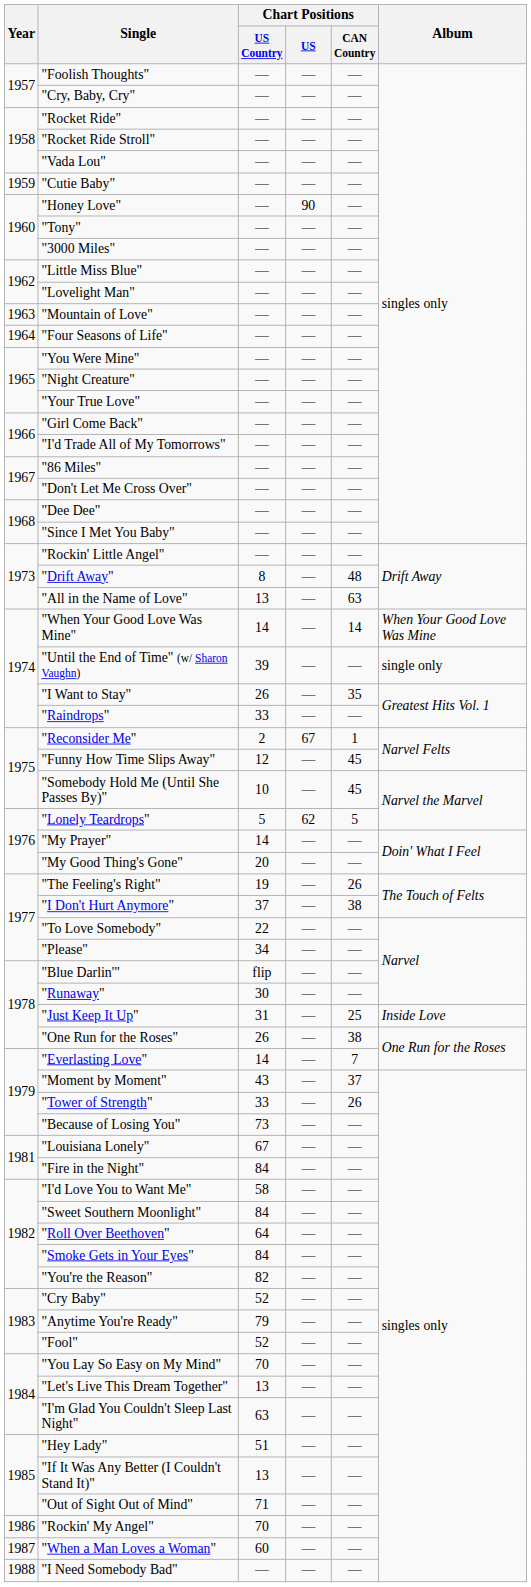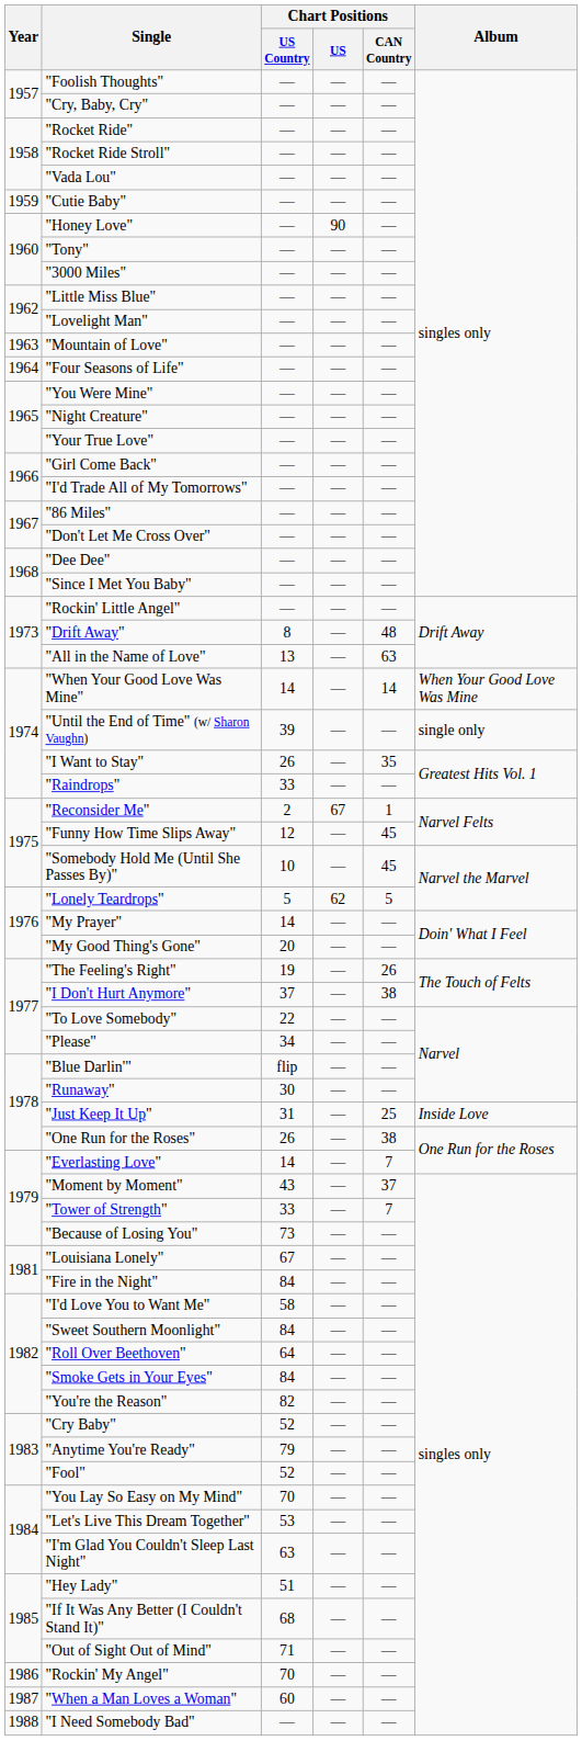 <table class="wikitable">
 <tr>
 <th rowspan="2">Year</th>
 <th rowspan="2">Single</th>
 <th colspan="3">Chart Positions</th>
 <th rowspan="2">Album</th>
 </tr>
 <tr>
 <th width="45"><small><a href='#'>US Country</a></small></th>
 <th width="45"><small><a href='#'>US</a></small></th>
 <th width="45"><small>CAN Country</small></th>
 </tr>
 <tr>
 <td rowspan="2">1957</td>
 <td>"Foolish Thoughts"</td>
 <td align="center">—</td>
 <td align="center">—</td>
 <td align="center">—</td>
 <td rowspan="22">singles only</td>
 </tr>
 <tr>
 <td>"Cry, Baby, Cry"</td>
 <td align="center">—</td>
 <td align="center">—</td>
 <td align="center">—</td>
 </tr>
 <tr>
 <td rowspan="3">1958</td>
 <td>"Rocket Ride"</td>
 <td align="center">—</td>
 <td align="center">—</td>
 <td align="center">—</td>
 </tr>
 <tr>
 <td>"Rocket Ride Stroll"</td>
 <td align="center">—</td>
 <td align="center">—</td>
 <td align="center">—</td>
 </tr>
 <tr>
 <td>"Vada Lou"</td>
 <td align="center">—</td>
 <td align="center">—</td>
 <td align="center">—</td>
 </tr>
 <tr>
 <td>1959</td>
 <td>"Cutie Baby"</td>
 <td align="center">—</td>
 <td align="center">—</td>
 <td align="center">—</td>
 </tr>
 <tr>
 <td rowspan="3">1960</td>
 <td>"Honey Love"</td>
 <td align="center">—</td>
 <td align="center">90</td>
 <td align="center">—</td>
 </tr>
 <tr>
 <td>"Tony"</td>
 <td align="center">—</td>
 <td align="center">—</td>
 <td align="center">—</td>
 </tr>
 <tr>
 <td>"3000 Miles"</td>
 <td align="center">—</td>
 <td align="center">—</td>
 <td align="center">—</td>
 </tr>
 <tr>
 <td rowspan="2">1962</td>
 <td>"Little Miss Blue"</td>
 <td align="center">—</td>
 <td align="center">—</td>
 <td align="center">—</td>
 </tr>
 <tr>
 <td>"Lovelight Man"</td>
 <td align="center">—</td>
 <td align="center">—</td>
 <td align="center">—</td>
 </tr>
 <tr>
 <td>1963</td>
 <td>"Mountain of Love"</td>
 <td align="center">—</td>
 <td align="center">—</td>
 <td align="center">—</td>
 </tr>
 <tr>
 <td>1964</td>
 <td>"Four Seasons of Life"</td>
 <td align="center">—</td>
 <td align="center">—</td>
 <td align="center">—</td>
 </tr>
 <tr>
 <td rowspan="3">1965</td>
 <td>"You Were Mine"</td>
 <td align="center">—</td>
 <td align="center">—</td>
 <td align="center">—</td>
 </tr>
 <tr>
 <td>"Night Creature"</td>
 <td align="center">—</td>
 <td align="center">—</td>
 <td align="center">—</td>
 </tr>
 <tr>
 <td>"Your True Love"</td>
 <td align="center">—</td>
 <td align="center">—</td>
 <td align="center">—</td>
 </tr>
 <tr>
 <td rowspan="2">1966</td>
 <td>"Girl Come Back"</td>
 <td align="center">—</td>
 <td align="center">—</td>
 <td align="center">—</td>
 </tr>
 <tr>
 <td>"I'd Trade All of My Tomorrows"</td>
 <td align="center">—</td>
 <td align="center">—</td>
 <td align="center">—</td>
 </tr>
 <tr>
 <td rowspan="2">1967</td>
 <td>"86 Miles"</td>
 <td align="center">—</td>
 <td align="center">—</td>
 <td align="center">—</td>
 </tr>
 <tr>
 <td>"Don't Let Me Cross Over"</td>
 <td align="center">—</td>
 <td align="center">—</td>
 <td align="center">—</td>
 </tr>
 <tr>
 <td rowspan="2">1968</td>
 <td>"Dee Dee"</td>
 <td align="center">—</td>
 <td align="center">—</td>
 <td align="center">—</td>
 </tr>
 <tr>
 <td>"Since I Met You Baby"</td>
 <td align="center">—</td>
 <td align="center">—</td>
 <td align="center">—</td>
 </tr>
 <tr>
 <td rowspan="3">1973</td>
 <td>"Rockin' Little Angel"</td>
 <td align="center">—</td>
 <td align="center">—</td>
 <td align="center">—</td>
 <td rowspan="3"><em>Drift Away</em></td>
 </tr>
 <tr>
 <td>"<a href='#'>Drift Away</a>"</td>
 <td align="center">8</td>
 <td align="center">—</td>
 <td align="center">48</td>
 </tr>
 <tr>
 <td>"All in the Name of Love"</td>
 <td align="center">13</td>
 <td align="center">—</td>
 <td align="center">63</td>
 </tr>
 <tr>
 <td rowspan="4">1974</td>
 <td>"When Your Good Love Was Mine"</td>
 <td align="center">14</td>
 <td align="center">—</td>
 <td align="center">14</td>
 <td><em>When Your Good Love Was Mine</em></td>
 </tr>
 <tr>
 <td>"Until the End of Time" <small>(w/ <a href='#'>Sharon Vaughn</a>)</small></td>
 <td align="center">39</td>
 <td align="center">—</td>
 <td align="center">—</td>
 <td>single only</td>
 </tr>
 <tr>
 <td>"I Want to Stay"</td>
 <td align="center">26</td>
 <td align="center">—</td>
 <td align="center">35</td>
 <td rowspan="2"><em>Greatest Hits Vol. 1</em></td>
 </tr>
 <tr>
 <td>"<a href='#'>Raindrops</a>"</td>
 <td align="center">33</td>
 <td align="center">—</td>
 <td align="center">—</td>
 </tr>
 <tr>
 <td rowspan="3">1975</td>
 <td>"<a href='#'>Reconsider Me</a>"</td>
 <td align="center">2</td>
 <td align="center">67</td>
 <td align="center">1</td>
 <td rowspan="2"><em>Narvel Felts</em></td>
 </tr>
 <tr>
 <td>"Funny How Time Slips Away"</td>
 <td align="center">12</td>
 <td align="center">—</td>
 <td align="center">45</td>
 </tr>
 <tr>
 <td>"Somebody Hold Me (Until She Passes By)"</td>
 <td align="center">10</td>
 <td align="center">—</td>
 <td align="center">45</td>
 <td rowspan="2"><em>Narvel the Marvel</em></td>
 </tr>
 <tr>
 <td rowspan="3">1976</td>
 <td>"<a href='#'>Lonely Teardrops</a>"</td>
 <td align="center">5</td>
 <td align="center">62</td>
 <td align="center">5</td>
 </tr>
 <tr>
 <td>"My Prayer"</td>
 <td align="center">14</td>
 <td align="center">—</td>
 <td align="center">—</td>
 <td rowspan="2"><em>Doin' What I Feel</em></td>
 </tr>
 <tr>
 <td>"My Good Thing's Gone"</td>
 <td align="center">20</td>
 <td align="center">—</td>
 <td align="center">—</td>
 </tr>
 <tr>
 <td rowspan="4">1977</td>
 <td>"The Feeling's Right"</td>
 <td align="center">19</td>
 <td align="center">—</td>
 <td align="center">26</td>
 <td rowspan="2"><em>The Touch of Felts</em></td>
 </tr>
 <tr>
 <td>"<a href='#'>I Don't Hurt Anymore</a>"</td>
 <td align="center">37</td>
 <td align="center">—</td>
 <td align="center">38</td>
 </tr>
 <tr>
 <td>"To Love Somebody"</td>
 <td align="center">22</td>
 <td align="center">—</td>
 <td align="center">—</td>
 <td rowspan="4"><em>Narvel</em></td>
 </tr>
 <tr>
 <td>"Please"</td>
 <td align="center">34</td>
 <td align="center">—</td>
 <td align="center">—</td>
 </tr>
 <tr>
 <td rowspan="4">1978</td>
 <td>"Blue Darlin'"</td>
 <td align="center">flip</td>
 <td align="center">—</td>
 <td align="center">—</td>
 </tr>
 <tr>
 <td>"<a href='#'>Runaway</a>"</td>
 <td align="center">30</td>
 <td align="center">—</td>
 <td align="center">—</td>
 </tr>
 <tr>
 <td>"<a href='#'>Just Keep It Up</a>"</td>
 <td align="center">31</td>
 <td align="center">—</td>
 <td align="center">25</td>
 <td><em>Inside Love</em></td>
 </tr>
 <tr>
 <td>"One Run for the Roses"</td>
 <td align="center">26</td>
 <td align="center">—</td>
 <td align="center">38</td>
 <td rowspan="2"><em>One Run for the Roses</em></td>
 </tr>
 <tr>
 <td rowspan="4">1979</td>
 <td>"<a href='#'>Everlasting Love</a>"</td>
 <td align="center">14</td>
 <td align="center">—</td>
 <td align="center">7</td>
 </tr>
 <tr>
 <td>"Moment by Moment"</td>
 <td align="center">43</td>
 <td align="center">—</td>
 <td align="center">37</td>
 <td rowspan="22">singles only</td>
 </tr>
 <tr>
 <td>"<a href='#'>Tower of Strength</a>"</td>
 <td align="center">33</td>
 <td align="center">—</td>
-<td align="center">26</td>
+<td align="center">7</td>
 </tr>
 <tr>
 <td>"Because of Losing You"</td>
 <td align="center">73</td>
 <td align="center">—</td>
 <td align="center">—</td>
 </tr>
 <tr>
 <td rowspan="2">1981</td>
 <td>"Louisiana Lonely"</td>
 <td align="center">67</td>
 <td align="center">—</td>
 <td align="center">—</td>
 </tr>
 <tr>
 <td>"Fire in the Night"</td>
 <td align="center">84</td>
 <td align="center">—</td>
 <td align="center">—</td>
 </tr>
 <tr>
 <td rowspan="5">1982</td>
 <td>"I'd Love You to Want Me"</td>
 <td align="center">58</td>
 <td align="center">—</td>
 <td align="center">—</td>
 </tr>
 <tr>
 <td>"Sweet Southern Moonlight"</td>
 <td align="center">84</td>
 <td align="center">—</td>
 <td align="center">—</td>
 </tr>
 <tr>
 <td>"<a href='#'>Roll Over Beethoven</a>"</td>
 <td align="center">64</td>
 <td align="center">—</td>
 <td align="center">—</td>
 </tr>
 <tr>
 <td>"<a href='#'>Smoke Gets in Your Eyes</a>"</td>
 <td align="center">84</td>
 <td align="center">—</td>
 <td align="center">—</td>
 </tr>
 <tr>
 <td>"You're the Reason"</td>
 <td align="center">82</td>
 <td align="center">—</td>
 <td align="center">—</td>
 </tr>
 <tr>
 <td rowspan="3">1983</td>
 <td>"Cry Baby"</td>
 <td align="center">52</td>
 <td align="center">—</td>
 <td align="center">—</td>
 </tr>
 <tr>
 <td>"Anytime You're Ready"</td>
 <td align="center">79</td>
 <td align="center">—</td>
 <td align="center">—</td>
 </tr>
 <tr>
 <td>"Fool"</td>
 <td align="center">52</td>
 <td align="center">—</td>
 <td align="center">—</td>
 </tr>
 <tr>
 <td rowspan="3">1984</td>
 <td>"You Lay So Easy on My Mind"</td>
 <td align="center">70</td>
 <td align="center">—</td>
 <td align="center">—</td>
 </tr>
 <tr>
 <td>"Let's Live This Dream Together"</td>
-<td align="center">13</td>
+<td align="center">53</td>
 <td align="center">—</td>
 <td align="center">—</td>
 </tr>
 <tr>
 <td>"I'm Glad You Couldn't Sleep Last Night"</td>
 <td align="center">63</td>
 <td align="center">—</td>
 <td align="center">—</td>
 </tr>
 <tr>
 <td rowspan="3">1985</td>
 <td>"Hey Lady"</td>
 <td align="center">51</td>
 <td align="center">—</td>
 <td align="center">—</td>
 </tr>
 <tr>
 <td>"If It Was Any Better (I Couldn't Stand It)"</td>
-<td align="center">13</td>
+<td align="center">68</td>
 <td align="center">—</td>
 <td align="center">—</td>
 </tr>
 <tr>
 <td>"Out of Sight Out of Mind"</td>
 <td align="center">71</td>
 <td align="center">—</td>
 <td align="center">—</td>
 </tr>
 <tr>
 <td>1986</td>
 <td>"Rockin' My Angel"</td>
 <td align="center">70</td>
 <td align="center">—</td>
 <td align="center">—</td>
 </tr>
 <tr>
 <td>1987</td>
 <td>"<a href='#'>When a Man Loves a Woman</a>"</td>
 <td align="center">60</td>
 <td align="center">—</td>
 <td align="center">—</td>
 </tr>
 <tr>
 <td>1988</td>
 <td>"I Need Somebody Bad"</td>
 <td align="center">—</td>
 <td align="center">—</td>
 <td align="center">—</td>
 </tr>
 </table>
